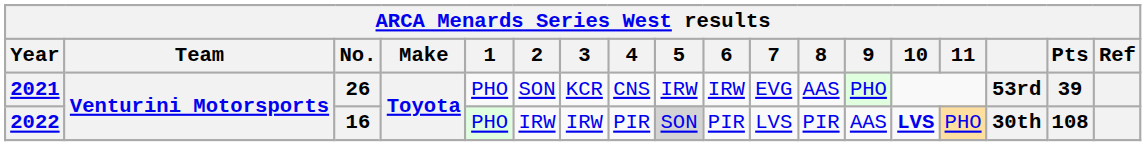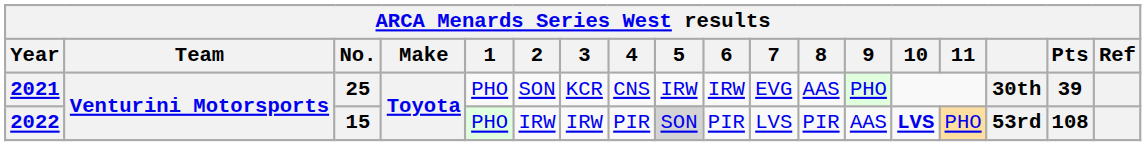 <table class="wikitable" style="text-align:center; font-size:75%">
 <tr>
 <th colspan="18"><a href='#'>ARCA Menards Series West</a> results</th>
 </tr>
 <tr>
 <th>Year</th>
 <th>Team</th>
 <th>No.</th>
 <th>Make</th>
 <th>1</th>
 <th>2</th>
 <th>3</th>
 <th>4</th>
 <th>5</th>
 <th>6</th>
 <th>7</th>
 <th>8</th>
 <th>9</th>
 <th>10</th>
 <th>11</th>
 <th></th>
 <th>Pts</th>
 <th>Ref</th>
 </tr>
 <tr>
 <th><a href='#'>2021</a></th>
 <th rowspan=2><a href='#'>Venturini Motorsports</a></th>
-<th>26</th>
+<th>25</th>
 <th rowspan=2><a href='#'>Toyota</a></th>
 <td><a href='#'>PHO</a></td>
 <td><a href='#'>SON</a></td>
 <td><a href='#'>KCR</a></td>
 <td><a href='#'>CNS</a></td>
 <td><a href='#'>IRW</a></td>
 <td><a href='#'>IRW</a></td>
 <td><a href='#'>EVG</a></td>
 <td><a href='#'>AAS</a></td>
 <td style="background:#DFFFDF;"><a href='#'>PHO</a><br></td>
 <td colspan=2></td>
-<th>53rd</th>
+<th>30th</th>
 <th>39</th>
 <th></th>
 </tr>
 <tr>
 <th><a href='#'>2022</a></th>
-<th>16</th>
+<th>15</th>
 <td style="background:#DFFFDF;"><a href='#'>PHO</a><br></td>
 <td><a href='#'>IRW</a></td>
 <td><a href='#'>IRW</a></td>
 <td><a href='#'>PIR</a></td>
 <td style="background: lightgrey;"><a href='#'>SON</a></td>
 <td><a href='#'>PIR</a></td>
 <td><a href='#'>LVS</a></td>
 <td><a href='#'>PIR</a></td>
 <td><a href='#'>AAS</a></td>
 <td><strong><a href='#'>LVS</a></strong></td>
 <td style="background:#FFDF9F;"><a href='#'>PHO</a><br></td>
-<th>30th</th>
+<th>53rd</th>
 <th>108</th>
 <th></th>
 </tr>
 </table>
